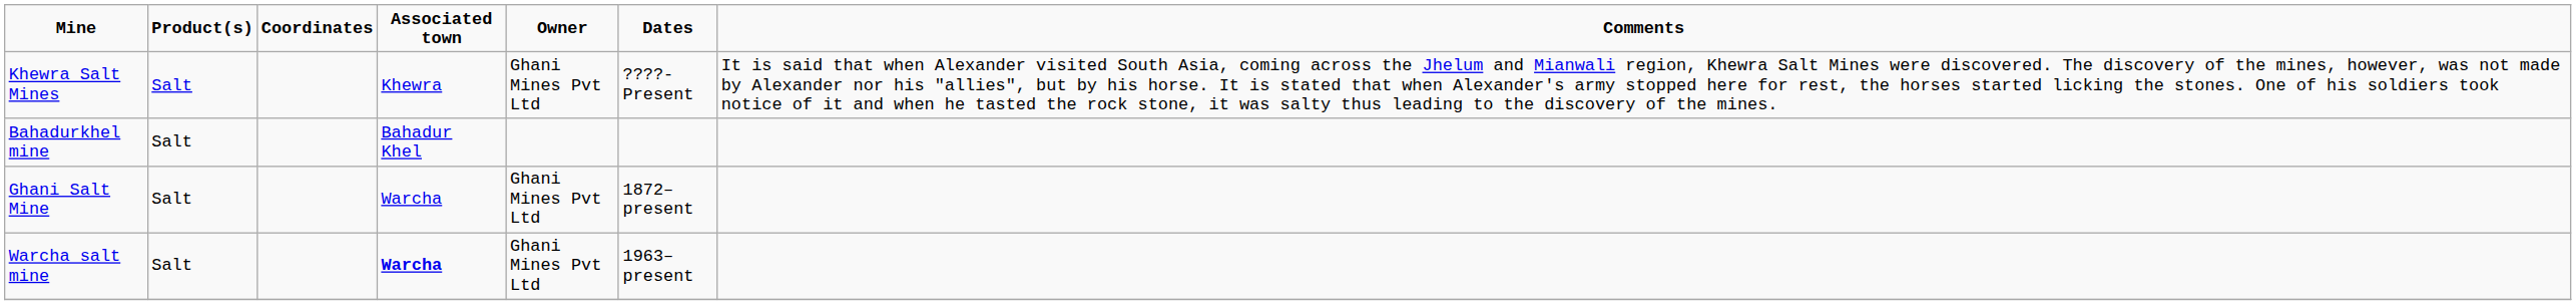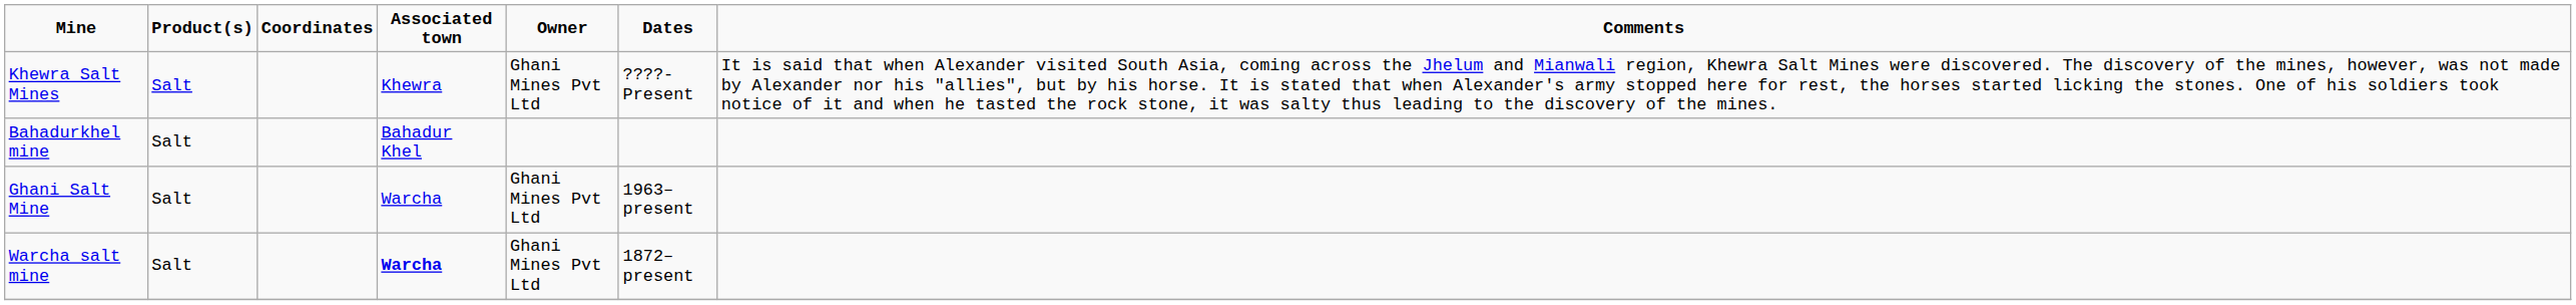 <table class="sortable wikitable">
 <tr align="center">
 <td><strong>Mine</strong></td>
 <td><strong>Product(s)</strong></td>
 <td><strong>Coordinates</strong></td>
 <td><strong>Associated town</strong></td>
 <td><strong>Owner</strong></td>
 <td><strong>Dates</strong></td>
 <td><strong>Comments</strong></td>
 </tr>
 <tr>
 <td><a href='#'>Khewra Salt Mines</a></td>
 <td><a href='#'>Salt</a></td>
 <td></td>
 <td><a href='#'>Khewra</a></td>
 <td>Ghani Mines Pvt Ltd</td>
 <td>????-Present</td>
 <td>It is said that when Alexander visited South Asia, coming across the <a href='#'>Jhelum</a> and <a href='#'>Mianwali</a> region, Khewra Salt Mines were discovered. The discovery of the mines, however, was not made by Alexander nor his "allies", but by his horse. It is stated that when Alexander's army stopped here for rest, the horses started licking the stones. One of his soldiers took notice of it and when he tasted the rock stone, it was salty thus leading to the discovery of the mines.</td>
 </tr>
 <tr>
 <td><a href='#'>Bahadurkhel mine</a></td>
 <td>Salt</td>
 <td></td>
 <td><a href='#'>Bahadur Khel</a></td>
 <td></td>
 <td></td>
 <td></td>
 </tr>
 <tr>
 <td><a href='#'>Ghani Salt Mine</a></td>
 <td>Salt</td>
 <td></td>
 <td><a href='#'>Warcha</a></td>
 <td>Ghani Mines Pvt Ltd</td>
-<td>1872–present</td>
+<td>1963–present</td>
 <td></td>
 </tr>
 <tr>
 <td><a href='#'>Warcha salt mine</a></td>
 <td>Salt</td>
 <td></td>
 <td><strong><a href='#'>Warcha</a></strong></td>
 <td>Ghani Mines Pvt Ltd</td>
-<td>1963–present</td>
+<td>1872–present</td>
 <td></td>
 </tr>
 <tr>
 </tr>
 </table>
